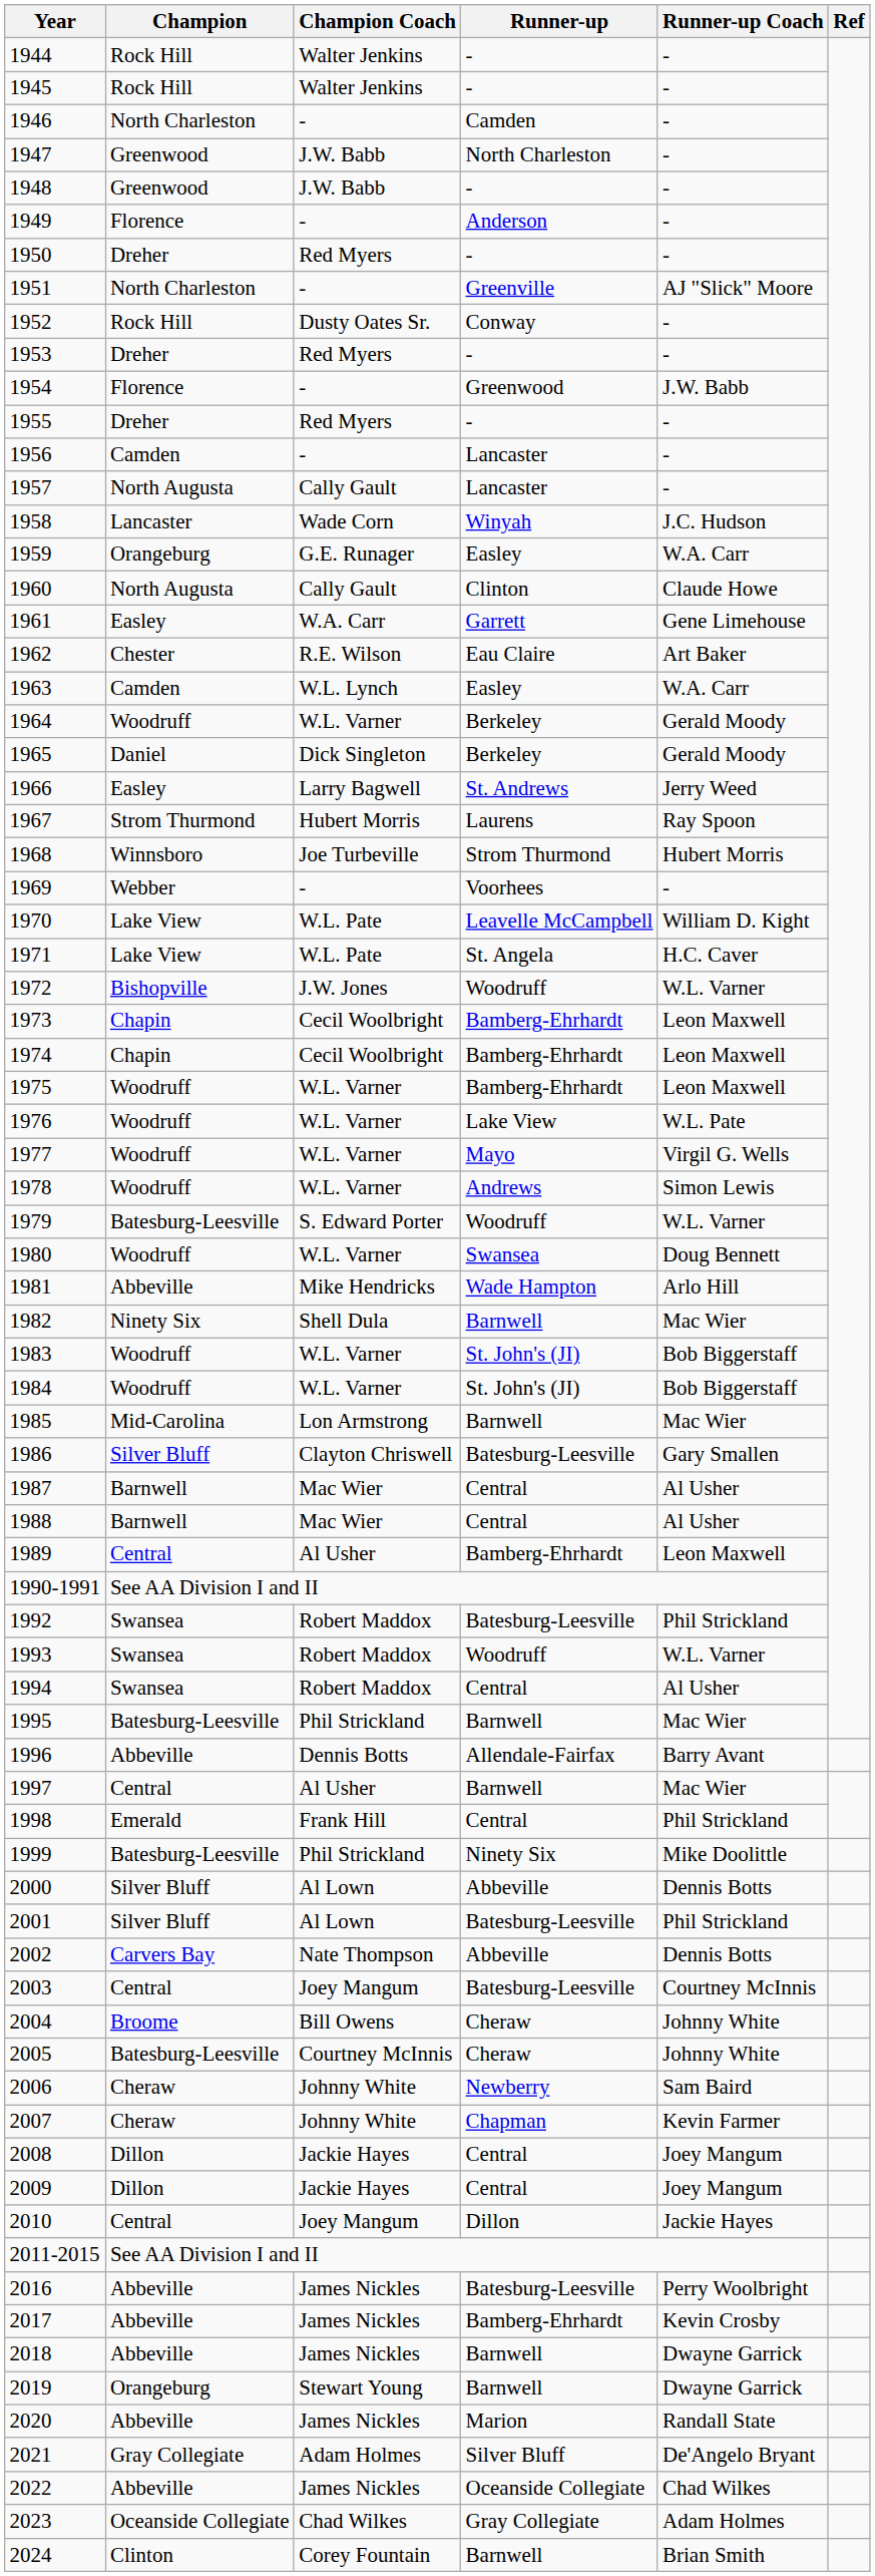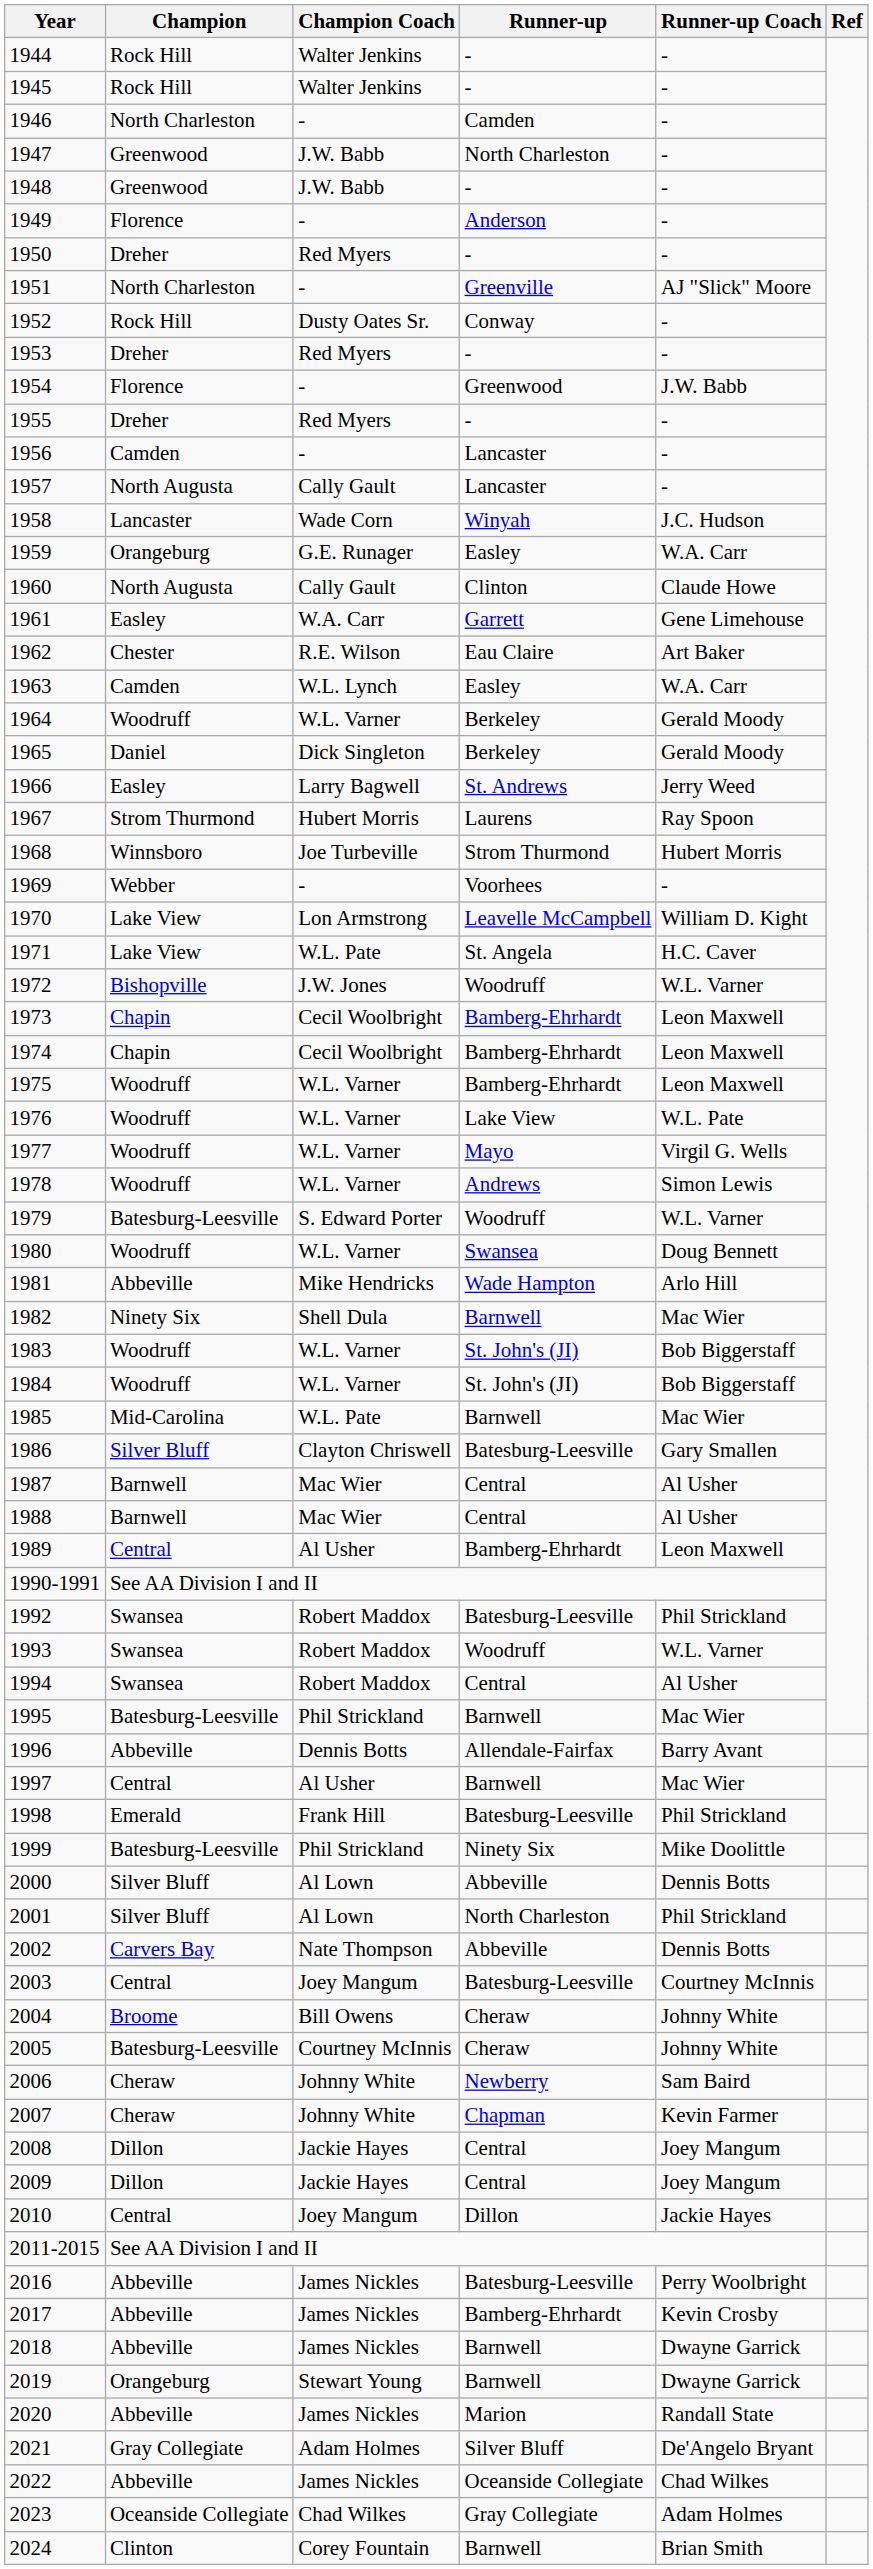 <table class="wikitable sortable">
 <tr>
 <th scope="col">Year</th>
 <th scope="col">Champion</th>
 <th scope="col">Champion Coach</th>
 <th scope="col">Runner-up</th>
 <th scope="col">Runner-up Coach</th>
 <th scope="col">Ref</th>
 </tr>
 <tr>
 <td>1944</td>
 <td>Rock Hill</td>
 <td>Walter Jenkins</td>
 <td>-</td>
 <td>-</td>
 </tr>
 <tr>
 <td>1945</td>
 <td>Rock Hill</td>
 <td>Walter Jenkins</td>
 <td>-</td>
 <td>-</td>
 </tr>
 <tr>
 <td>1946</td>
 <td>North Charleston</td>
 <td>-</td>
 <td>Camden</td>
 <td>-</td>
 </tr>
 <tr>
 <td>1947</td>
 <td>Greenwood</td>
 <td>J.W. Babb</td>
 <td>North Charleston</td>
 <td>-</td>
 </tr>
 <tr>
 <td>1948</td>
 <td>Greenwood</td>
 <td>J.W. Babb</td>
 <td>-</td>
 <td>-</td>
 </tr>
 <tr>
 <td>1949</td>
 <td>Florence</td>
 <td>-</td>
 <td><a href='#'>Anderson</a></td>
 <td>-</td>
 </tr>
 <tr>
 <td>1950</td>
 <td>Dreher</td>
 <td>Red Myers</td>
 <td>-</td>
 <td>-</td>
 </tr>
 <tr>
 <td>1951</td>
 <td>North Charleston</td>
 <td>-</td>
 <td><a href='#'>Greenville</a></td>
 <td>AJ "Slick" Moore</td>
 </tr>
 <tr>
 <td>1952</td>
 <td>Rock Hill</td>
 <td>Dusty Oates Sr.</td>
 <td>Conway</td>
 <td>-</td>
 </tr>
 <tr>
 <td>1953</td>
 <td>Dreher</td>
 <td>Red Myers</td>
 <td>-</td>
 <td>-</td>
 </tr>
 <tr>
 <td>1954</td>
 <td>Florence</td>
 <td>-</td>
 <td>Greenwood</td>
 <td>J.W. Babb</td>
 </tr>
 <tr>
 <td>1955</td>
 <td>Dreher</td>
 <td>Red Myers</td>
 <td>-</td>
 <td>-</td>
 </tr>
 <tr>
 <td>1956</td>
 <td>Camden</td>
 <td>-</td>
 <td>Lancaster</td>
 <td>-</td>
 </tr>
 <tr>
 <td>1957</td>
 <td>North Augusta</td>
 <td>Cally Gault</td>
 <td>Lancaster</td>
 <td>-</td>
 </tr>
 <tr>
 <td>1958</td>
 <td>Lancaster</td>
 <td>Wade Corn</td>
 <td><a href='#'>Winyah</a></td>
 <td>J.C. Hudson</td>
 </tr>
 <tr>
 <td>1959</td>
 <td>Orangeburg</td>
 <td>G.E. Runager</td>
 <td>Easley</td>
 <td>W.A. Carr</td>
 </tr>
 <tr>
 <td>1960</td>
 <td>North Augusta</td>
 <td>Cally Gault</td>
 <td>Clinton</td>
 <td>Claude Howe</td>
 </tr>
 <tr>
 <td>1961</td>
 <td>Easley</td>
 <td>W.A. Carr</td>
 <td><a href='#'>Garrett</a></td>
 <td>Gene Limehouse</td>
 </tr>
 <tr>
 <td>1962</td>
 <td>Chester</td>
 <td>R.E. Wilson</td>
 <td>Eau Claire</td>
 <td>Art Baker</td>
 </tr>
 <tr>
 <td>1963</td>
 <td>Camden</td>
 <td>W.L. Lynch</td>
 <td>Easley</td>
 <td>W.A. Carr</td>
 </tr>
 <tr>
 <td>1964</td>
 <td>Woodruff</td>
 <td>W.L. Varner</td>
 <td>Berkeley</td>
 <td>Gerald Moody</td>
 </tr>
 <tr>
 <td>1965</td>
 <td>Daniel</td>
 <td>Dick Singleton</td>
 <td>Berkeley</td>
 <td>Gerald Moody</td>
 </tr>
 <tr>
 <td>1966</td>
 <td>Easley</td>
 <td>Larry Bagwell</td>
 <td><a href='#'>St. Andrews</a></td>
 <td>Jerry Weed</td>
 </tr>
 <tr>
 <td>1967</td>
 <td>Strom Thurmond</td>
 <td>Hubert Morris</td>
 <td>Laurens</td>
 <td>Ray Spoon</td>
 </tr>
 <tr>
 <td>1968</td>
 <td>Winnsboro</td>
 <td>Joe Turbeville</td>
 <td>Strom Thurmond</td>
 <td>Hubert Morris</td>
 </tr>
 <tr>
 <td>1969</td>
 <td>Webber</td>
 <td>-</td>
 <td>Voorhees</td>
 <td>-</td>
 </tr>
 <tr>
 <td>1970</td>
 <td>Lake View</td>
-<td>W.L. Pate</td>
+<td>Lon Armstrong</td>
 <td><a href='#'>Leavelle McCampbell</a></td>
 <td>William D. Kight</td>
 </tr>
 <tr>
 <td>1971</td>
 <td>Lake View</td>
 <td>W.L. Pate</td>
 <td>St. Angela</td>
 <td>H.C. Caver</td>
 </tr>
 <tr>
 <td>1972</td>
 <td><a href='#'>Bishopville</a></td>
 <td>J.W. Jones</td>
 <td>Woodruff</td>
 <td>W.L. Varner</td>
 </tr>
 <tr>
 <td>1973</td>
 <td><a href='#'>Chapin</a></td>
 <td>Cecil Woolbright</td>
 <td><a href='#'>Bamberg-Ehrhardt</a></td>
 <td>Leon Maxwell</td>
 </tr>
 <tr>
 <td>1974</td>
 <td>Chapin</td>
 <td>Cecil Woolbright</td>
 <td>Bamberg-Ehrhardt</td>
 <td>Leon Maxwell</td>
 </tr>
 <tr>
 <td>1975</td>
 <td>Woodruff</td>
 <td>W.L. Varner</td>
 <td>Bamberg-Ehrhardt</td>
 <td>Leon Maxwell</td>
 </tr>
 <tr>
 <td>1976</td>
 <td>Woodruff</td>
 <td>W.L. Varner</td>
 <td>Lake View</td>
 <td>W.L. Pate</td>
 </tr>
 <tr>
 <td>1977</td>
 <td>Woodruff</td>
 <td>W.L. Varner</td>
 <td><a href='#'>Mayo</a></td>
 <td>Virgil G. Wells</td>
 </tr>
 <tr>
 <td>1978</td>
 <td>Woodruff</td>
 <td>W.L. Varner</td>
 <td><a href='#'>Andrews</a></td>
 <td>Simon Lewis</td>
 </tr>
 <tr>
 <td>1979</td>
 <td>Batesburg-Leesville</td>
 <td>S. Edward Porter</td>
 <td>Woodruff</td>
 <td>W.L. Varner</td>
 </tr>
 <tr>
 <td>1980</td>
 <td>Woodruff</td>
 <td>W.L. Varner</td>
 <td><a href='#'>Swansea</a></td>
 <td>Doug Bennett</td>
 </tr>
 <tr>
 <td>1981</td>
 <td>Abbeville</td>
 <td>Mike Hendricks</td>
 <td><a href='#'>Wade Hampton</a></td>
 <td>Arlo Hill</td>
 </tr>
 <tr>
 <td>1982</td>
 <td>Ninety Six</td>
 <td>Shell Dula</td>
 <td><a href='#'>Barnwell</a></td>
 <td>Mac Wier</td>
 </tr>
 <tr>
 <td>1983</td>
 <td>Woodruff</td>
 <td>W.L. Varner</td>
 <td><a href='#'>St. John's (JI)</a></td>
 <td>Bob Biggerstaff</td>
 </tr>
 <tr>
 <td>1984</td>
 <td>Woodruff</td>
 <td>W.L. Varner</td>
 <td>St. John's (JI)</td>
 <td>Bob Biggerstaff</td>
 </tr>
 <tr>
 <td>1985</td>
 <td>Mid-Carolina</td>
-<td>Lon Armstrong</td>
+<td>W.L. Pate</td>
 <td>Barnwell</td>
 <td>Mac Wier</td>
 </tr>
 <tr>
 <td>1986</td>
 <td><a href='#'>Silver Bluff</a></td>
 <td>Clayton Chriswell</td>
 <td>Batesburg-Leesville</td>
 <td>Gary Smallen</td>
 </tr>
 <tr>
 <td>1987</td>
 <td>Barnwell</td>
 <td>Mac Wier</td>
 <td>Central</td>
 <td>Al Usher</td>
 </tr>
 <tr>
 <td>1988</td>
 <td>Barnwell</td>
 <td>Mac Wier</td>
 <td>Central</td>
 <td>Al Usher</td>
 </tr>
 <tr>
 <td>1989</td>
 <td><a href='#'>Central</a></td>
 <td>Al Usher</td>
 <td>Bamberg-Ehrhardt</td>
 <td>Leon Maxwell</td>
 </tr>
 <tr>
 <td>1990-1991</td>
 <td colspan="4">See AA Division I and II</td>
 </tr>
 <tr>
 <td>1992</td>
 <td>Swansea</td>
 <td>Robert Maddox</td>
 <td>Batesburg-Leesville</td>
 <td>Phil Strickland</td>
 </tr>
 <tr>
 <td>1993</td>
 <td>Swansea</td>
 <td>Robert Maddox</td>
 <td>Woodruff</td>
 <td>W.L. Varner</td>
 </tr>
 <tr>
 <td>1994</td>
 <td>Swansea</td>
 <td>Robert Maddox</td>
 <td>Central</td>
 <td>Al Usher</td>
 </tr>
 <tr>
 <td>1995</td>
 <td>Batesburg-Leesville</td>
 <td>Phil Strickland</td>
 <td>Barnwell</td>
 <td>Mac Wier</td>
 </tr>
 <tr>
 <td>1996</td>
 <td>Abbeville</td>
 <td>Dennis Botts</td>
 <td>Allendale-Fairfax</td>
 <td>Barry Avant</td>
 <td></td>
 </tr>
 <tr>
 <td>1997</td>
 <td>Central</td>
 <td>Al Usher</td>
 <td>Barnwell</td>
 <td>Mac Wier</td>
 </tr>
 <tr>
 <td>1998</td>
 <td>Emerald</td>
 <td>Frank Hill</td>
-<td>Central</td>
+<td>Batesburg-Leesville</td>
 <td>Phil Strickland</td>
 </tr>
 <tr>
 <td>1999</td>
 <td>Batesburg-Leesville</td>
 <td>Phil Strickland</td>
 <td>Ninety Six</td>
 <td>Mike Doolittle</td>
 <td></td>
 </tr>
 <tr>
 <td>2000</td>
 <td>Silver Bluff</td>
 <td>Al Lown</td>
 <td>Abbeville</td>
 <td>Dennis Botts</td>
 <td></td>
 </tr>
 <tr>
 <td>2001</td>
 <td>Silver Bluff</td>
 <td>Al Lown</td>
-<td>Batesburg-Leesville</td>
+<td>North Charleston</td>
 <td>Phil Strickland</td>
 </tr>
 <tr>
 <td>2002</td>
 <td><a href='#'>Carvers Bay</a></td>
 <td>Nate Thompson</td>
 <td>Abbeville</td>
 <td>Dennis Botts</td>
 <td></td>
 </tr>
 <tr>
 <td>2003</td>
 <td>Central</td>
 <td>Joey Mangum</td>
 <td>Batesburg-Leesville</td>
 <td>Courtney McInnis</td>
 <td></td>
 </tr>
 <tr>
 <td>2004</td>
 <td><a href='#'>Broome</a></td>
 <td>Bill Owens</td>
 <td>Cheraw</td>
 <td>Johnny White</td>
 <td></td>
 </tr>
 <tr>
 <td>2005</td>
 <td>Batesburg-Leesville</td>
 <td>Courtney McInnis</td>
 <td>Cheraw</td>
 <td>Johnny White</td>
 <td></td>
 </tr>
 <tr>
 <td>2006</td>
 <td>Cheraw</td>
 <td>Johnny White</td>
 <td><a href='#'>Newberry</a></td>
 <td>Sam Baird</td>
 <td></td>
 </tr>
 <tr>
 <td>2007</td>
 <td>Cheraw</td>
 <td>Johnny White</td>
 <td><a href='#'>Chapman</a></td>
 <td>Kevin Farmer</td>
 <td></td>
 </tr>
 <tr>
 <td>2008</td>
 <td>Dillon</td>
 <td>Jackie Hayes</td>
 <td>Central</td>
 <td>Joey Mangum</td>
 <td></td>
 </tr>
 <tr>
 <td>2009</td>
 <td>Dillon</td>
 <td>Jackie Hayes</td>
 <td>Central</td>
 <td>Joey Mangum</td>
 <td></td>
 </tr>
 <tr>
 <td>2010</td>
 <td>Central</td>
 <td>Joey Mangum</td>
 <td>Dillon</td>
 <td>Jackie Hayes</td>
 <td></td>
 </tr>
 <tr>
 <td>2011-2015</td>
 <td colspan="4">See AA Division I and II</td>
 </tr>
 <tr>
 <td>2016</td>
 <td>Abbeville</td>
 <td>James Nickles</td>
 <td>Batesburg-Leesville</td>
 <td>Perry Woolbright</td>
 <td></td>
 </tr>
 <tr>
 <td>2017</td>
 <td>Abbeville</td>
 <td>James Nickles</td>
 <td>Bamberg-Ehrhardt</td>
 <td>Kevin Crosby</td>
 <td></td>
 </tr>
 <tr>
 <td>2018</td>
 <td>Abbeville</td>
 <td>James Nickles</td>
 <td>Barnwell</td>
 <td>Dwayne Garrick</td>
 <td></td>
 </tr>
 <tr>
 <td>2019</td>
 <td>Orangeburg</td>
 <td>Stewart Young</td>
 <td>Barnwell</td>
 <td>Dwayne Garrick</td>
 <td></td>
 </tr>
 <tr>
 <td>2020</td>
 <td>Abbeville</td>
 <td>James Nickles</td>
 <td>Marion</td>
 <td>Randall State</td>
 <td></td>
 </tr>
 <tr>
 <td>2021</td>
 <td>Gray Collegiate</td>
 <td>Adam Holmes</td>
 <td>Silver Bluff</td>
 <td>De'Angelo Bryant</td>
 <td></td>
 </tr>
 <tr>
 <td>2022</td>
 <td>Abbeville</td>
 <td>James Nickles</td>
 <td>Oceanside Collegiate</td>
 <td>Chad Wilkes</td>
 <td></td>
 </tr>
 <tr>
 <td>2023</td>
 <td>Oceanside Collegiate</td>
 <td>Chad Wilkes</td>
 <td>Gray Collegiate</td>
 <td>Adam Holmes</td>
 <td></td>
 </tr>
 <tr>
 <td>2024</td>
 <td>Clinton</td>
 <td>Corey Fountain</td>
 <td>Barnwell</td>
 <td>Brian Smith</td>
 <td></td>
 </tr>
 </table>
